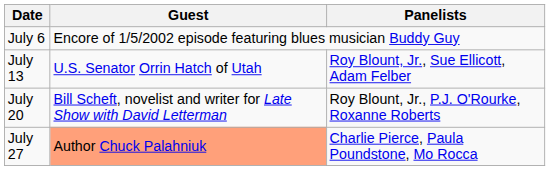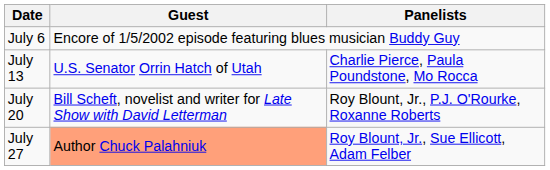 <table class="wikitable">
 <tr>
 <th>Date</th>
 <th>Guest</th>
 <th>Panelists</th>
 </tr>
 <tr>
 <td>July 6</td>
 <td colspan=2>Encore of 1/5/2002 episode featuring blues musician <a href='#'>Buddy Guy</a></td>
 </tr>
 <tr>
 <td>July 13</td>
 <td><a href='#'>U.S. Senator</a> <a href='#'>Orrin Hatch</a> of <a href='#'>Utah</a></td>
-<td><a href='#'>Roy Blount, Jr.</a>, <a href='#'>Sue Ellicott</a>, <a href='#'>Adam Felber</a></td>
+<td><a href='#'>Charlie Pierce</a>, <a href='#'>Paula Poundstone</a>, <a href='#'>Mo Rocca</a></td>
 </tr>
 <tr>
 <td>July 20</td>
 <td><a href='#'>Bill Scheft</a>, novelist and writer for <em><a href='#'>Late Show with David Letterman</a></em></td>
 <td>Roy Blount, Jr., <a href='#'>P.J. O'Rourke</a>, <a href='#'>Roxanne Roberts</a></td>
 </tr>
 <tr>
 <td>July 27</td>
 <td style="background: lightsalmon;">Author <a href='#'>Chuck Palahniuk</a></td>
-<td><a href='#'>Charlie Pierce</a>, <a href='#'>Paula Poundstone</a>, <a href='#'>Mo Rocca</a></td>
+<td><a href='#'>Roy Blount, Jr.</a>, <a href='#'>Sue Ellicott</a>, <a href='#'>Adam Felber</a></td>
 </tr>
 </table>
